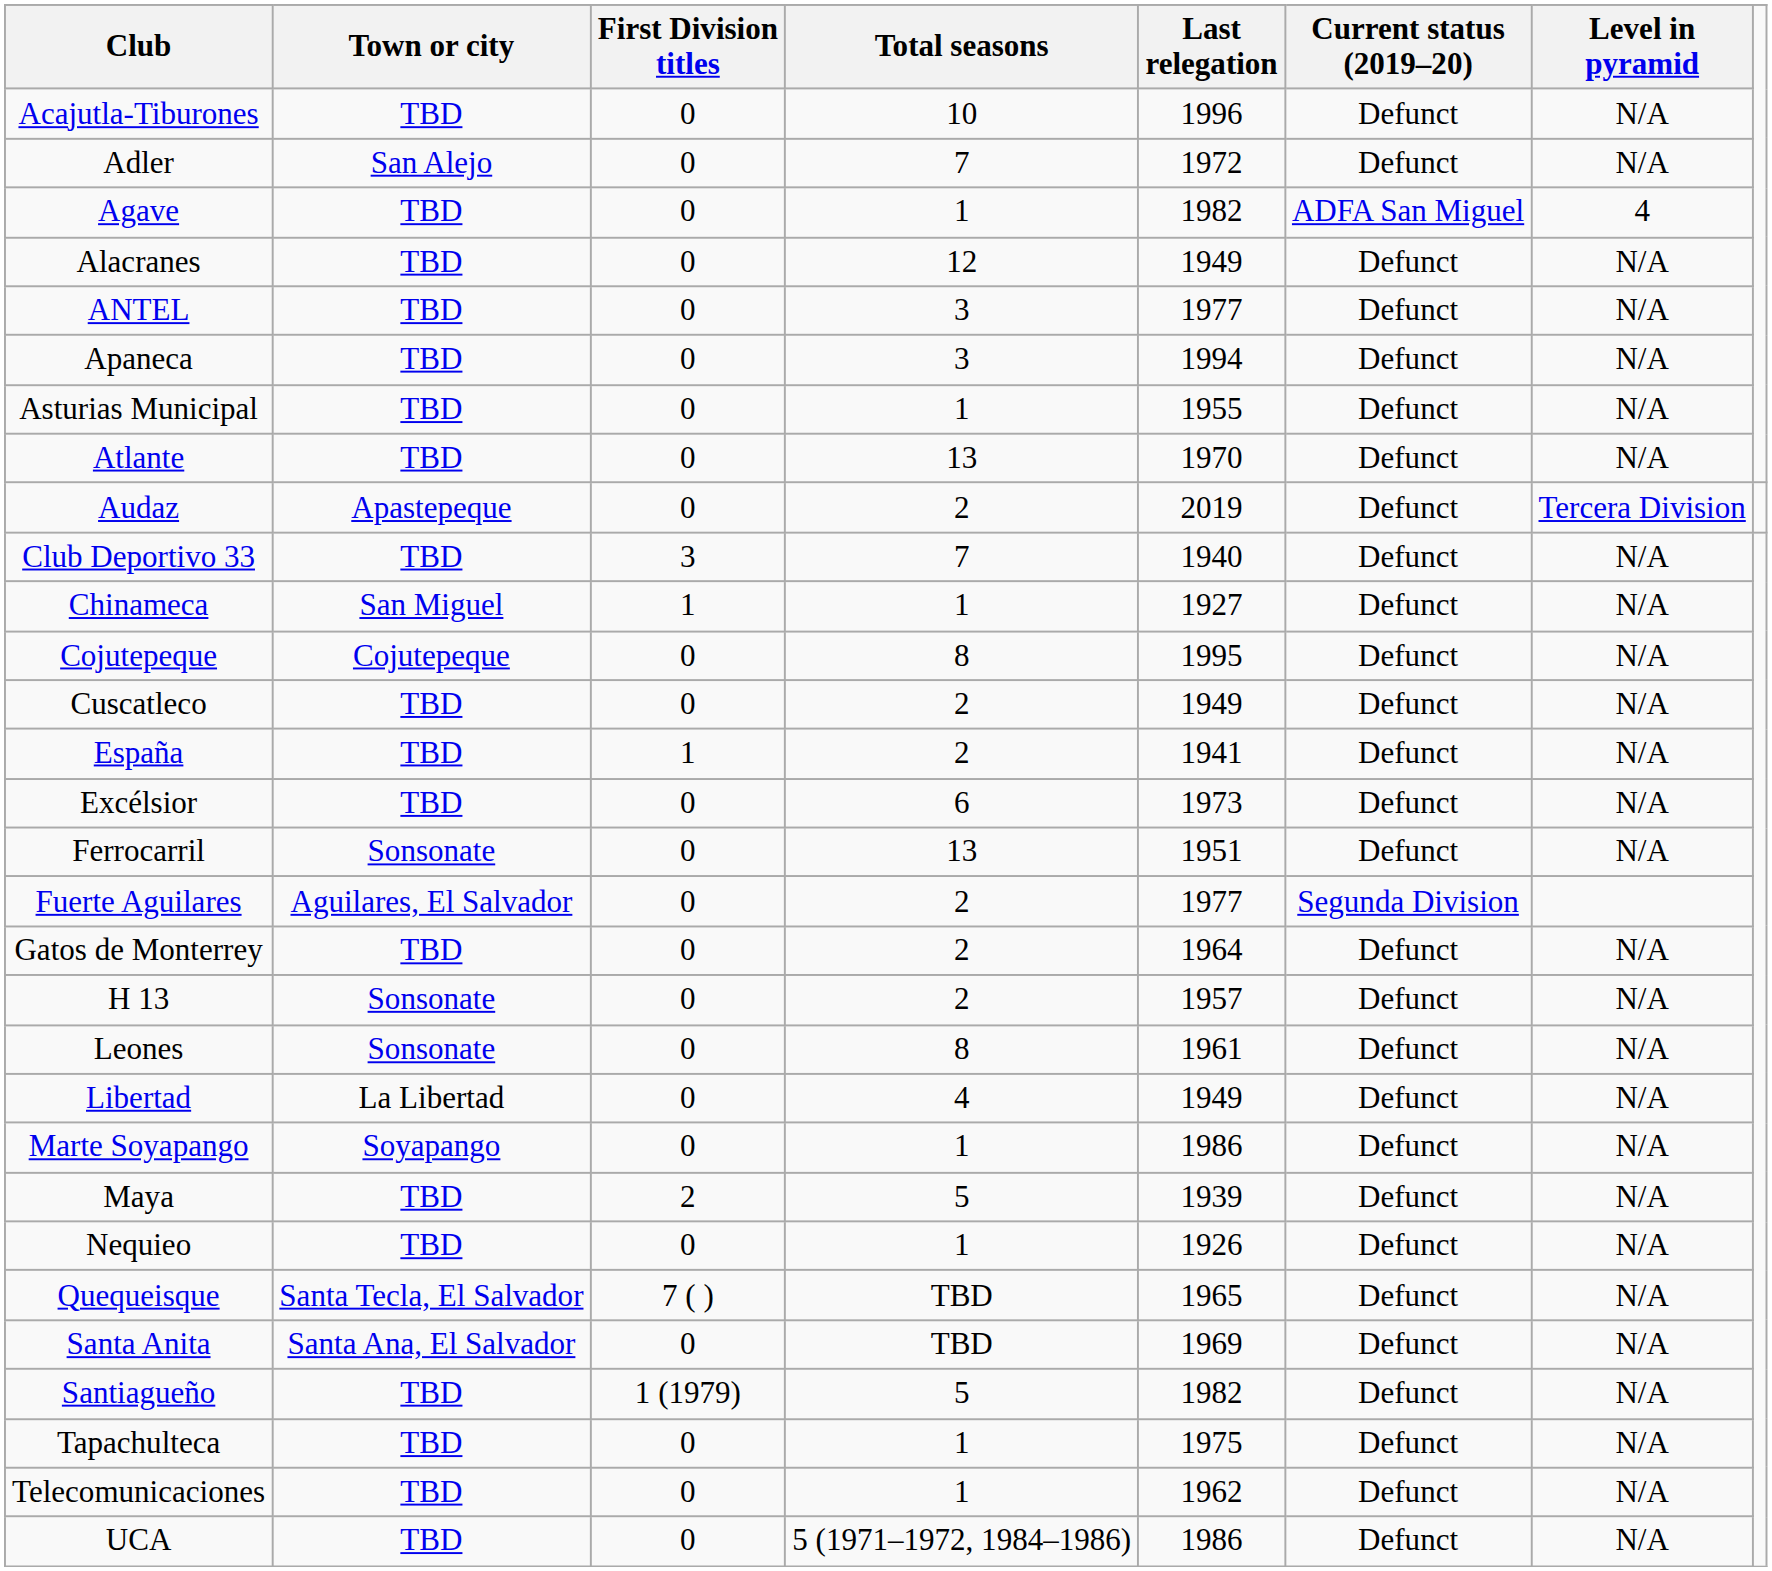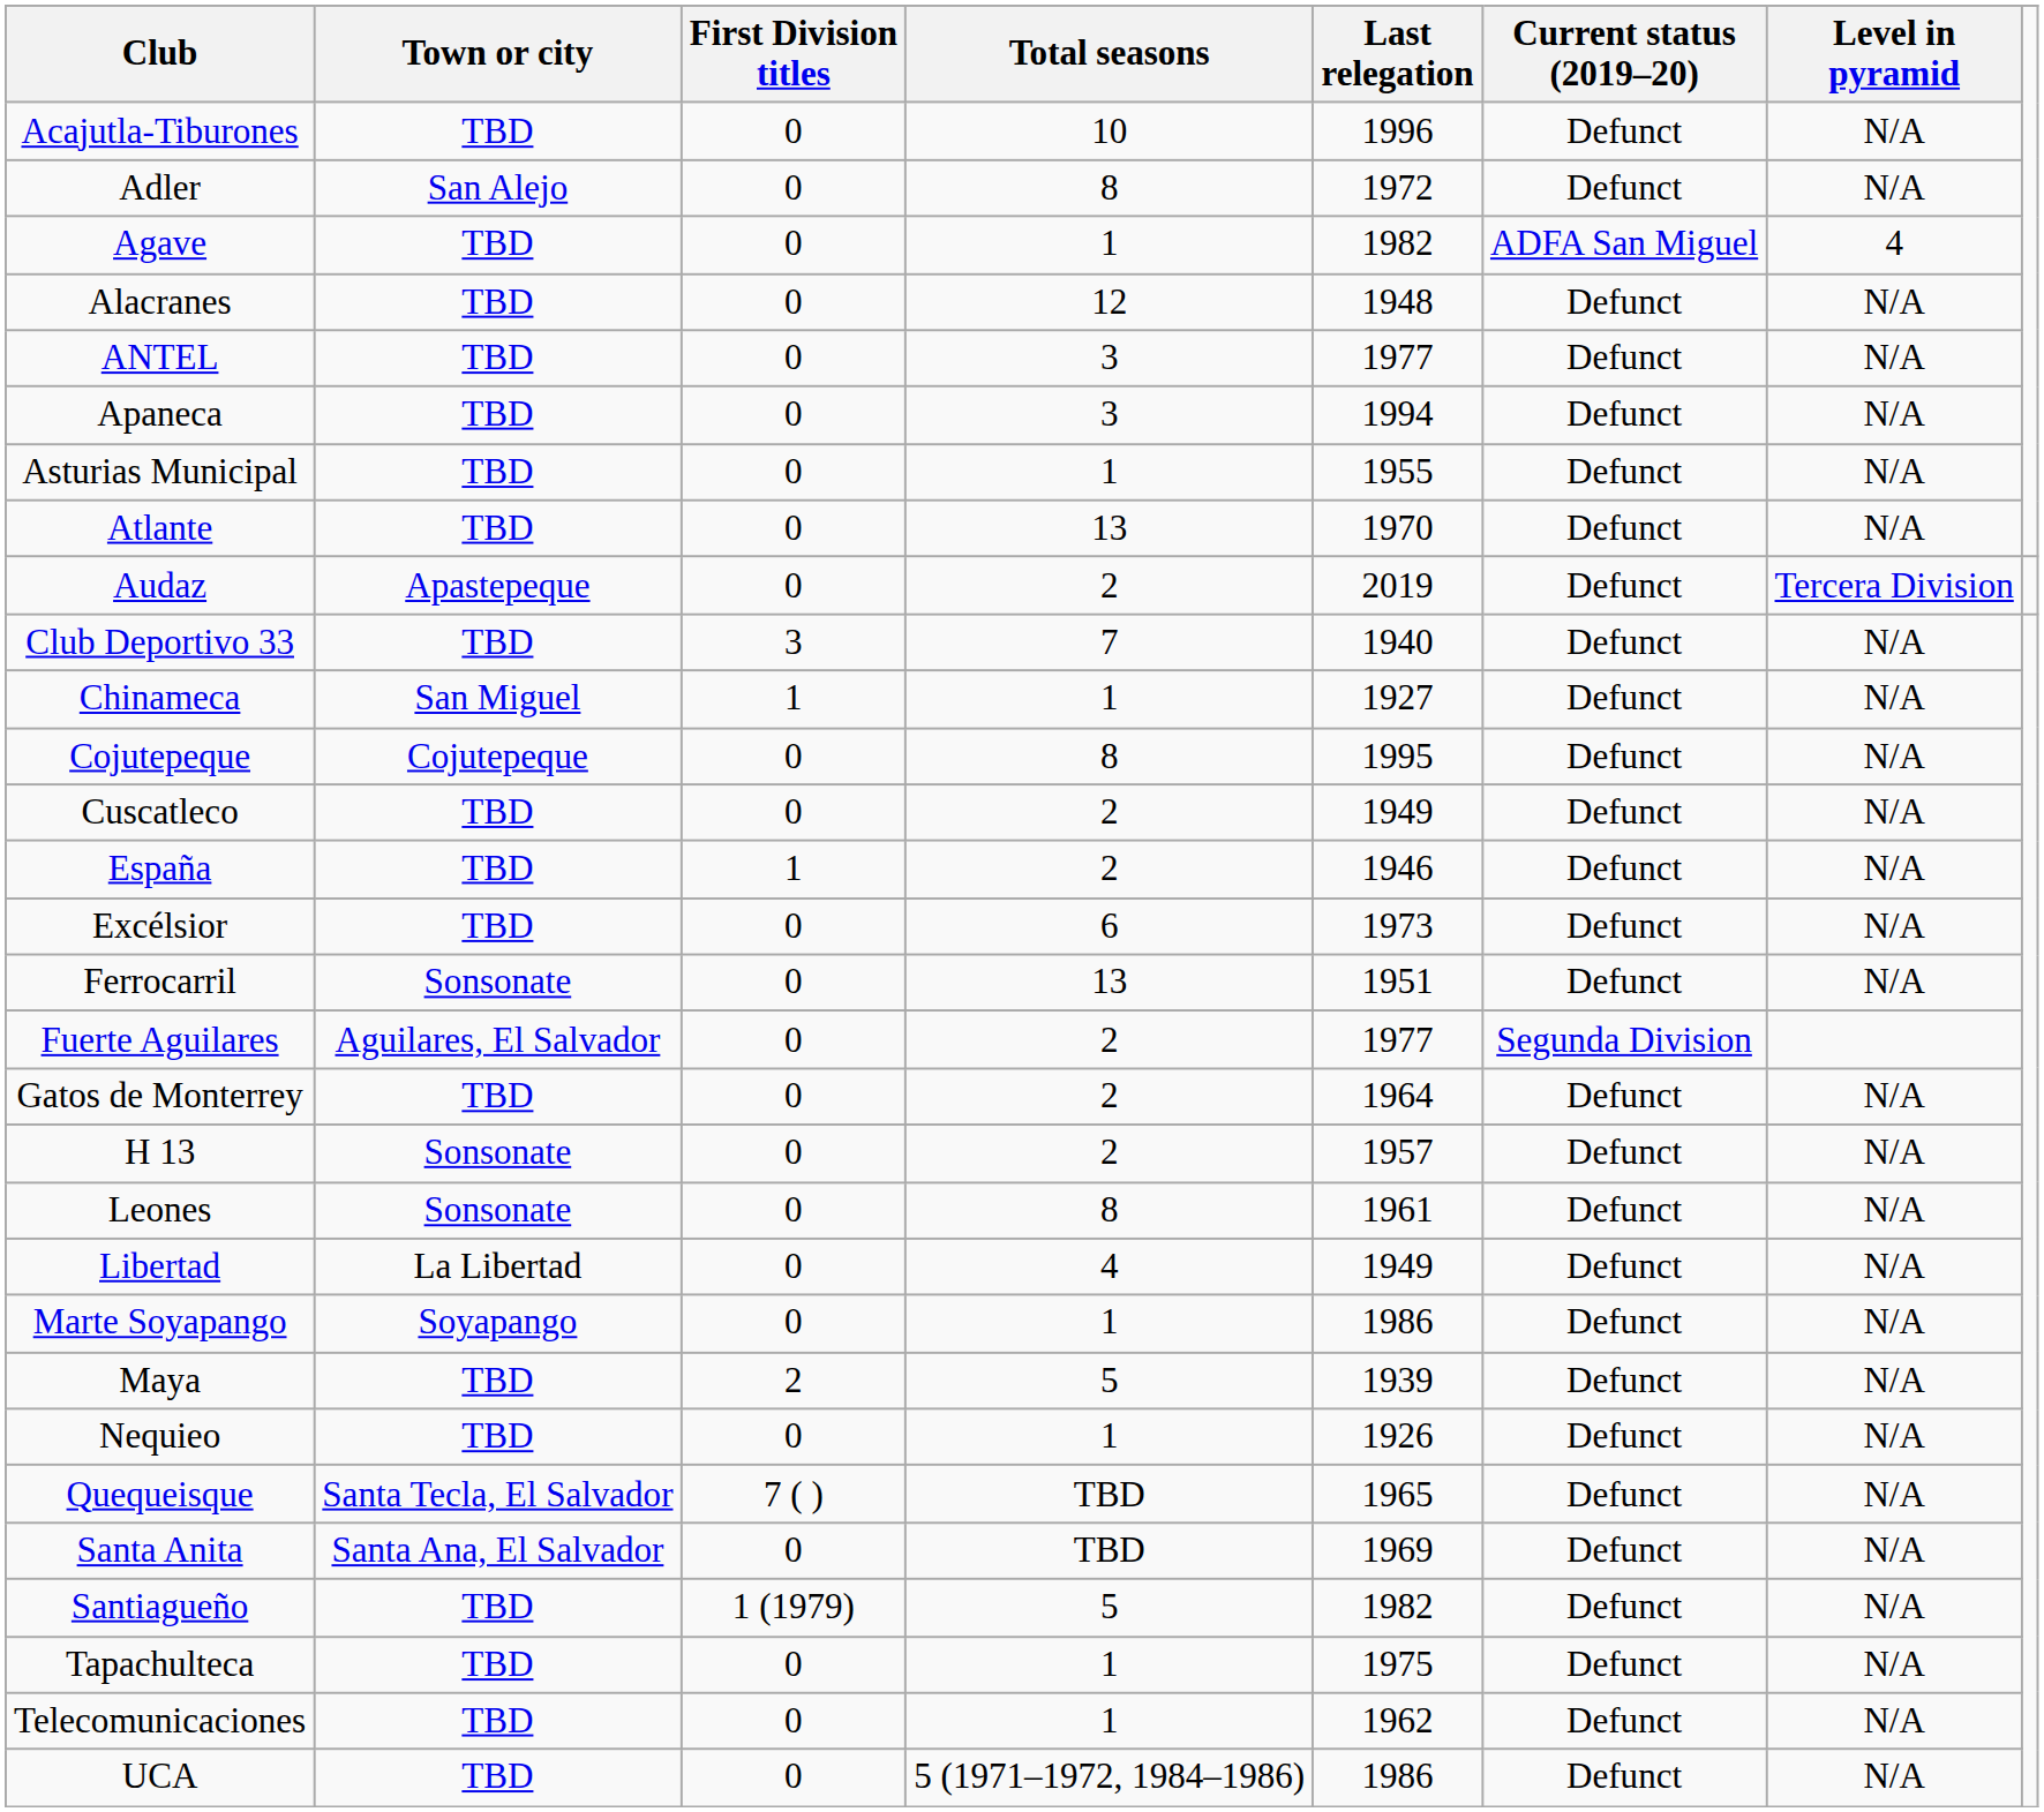 <table class="wikitable sortable" style="text-align:center; font-size:97;">
 <tr>
 <th>Club</th>
 <th>Town or city</th>
 <th>First Division<br><a href='#'>titles</a></th>
 <th>Total seasons</th>
 <th>Last<br>relegation</th>
 <th>Current status<br>(2019–20)</th>
 <th>Level in<br><a href='#'>pyramid</a></th>
 </tr>
 <tr>
 <td><a href='#'>Acajutla-Tiburones</a></td>
 <td><a href='#'>TBD</a></td>
 <td>0</td>
 <td>10</td>
 <td>1996</td>
 <td>Defunct</td>
 <td>N/A</td>
 </tr>
 <tr>
 <td>Adler</td>
 <td><a href='#'>San Alejo</a></td>
 <td>0</td>
-<td>7</td>
+<td>8</td>
 <td>1972</td>
 <td>Defunct</td>
 <td>N/A</td>
 </tr>
 <tr>
 <td><a href='#'>Agave</a></td>
 <td><a href='#'>TBD</a></td>
 <td>0</td>
 <td>1</td>
 <td>1982</td>
 <td><a href='#'>ADFA San Miguel</a></td>
 <td>4</td>
 </tr>
 <tr>
 <td>Alacranes</td>
 <td><a href='#'>TBD</a></td>
 <td>0</td>
 <td>12</td>
-<td>1949</td>
+<td>1948</td>
 <td>Defunct</td>
 <td>N/A</td>
 </tr>
 <tr>
 <td><a href='#'>ANTEL</a></td>
 <td><a href='#'>TBD</a></td>
 <td>0</td>
 <td>3</td>
 <td>1977</td>
 <td>Defunct</td>
 <td>N/A</td>
 </tr>
 <tr>
 <td>Apaneca</td>
 <td><a href='#'>TBD</a></td>
 <td>0</td>
 <td>3</td>
 <td>1994</td>
 <td>Defunct</td>
 <td>N/A</td>
 </tr>
 <tr>
 <td>Asturias Municipal</td>
 <td><a href='#'>TBD</a></td>
 <td>0</td>
 <td>1</td>
 <td>1955</td>
 <td>Defunct</td>
 <td>N/A</td>
 </tr>
 <tr>
 <td><a href='#'>Atlante</a></td>
 <td><a href='#'>TBD</a></td>
 <td>0</td>
 <td>13</td>
 <td>1970</td>
 <td>Defunct</td>
 <td>N/A</td>
 </tr>
 <tr>
 <td><a href='#'>Audaz</a></td>
 <td><a href='#'>Apastepeque</a></td>
 <td>0</td>
 <td>2</td>
 <td>2019</td>
 <td>Defunct</td>
 <td><a href='#'>Tercera Division</a></td>
 <td></td>
 </tr>
 <tr>
 <td><a href='#'>Club Deportivo 33</a></td>
 <td><a href='#'>TBD</a></td>
 <td>3</td>
 <td>7</td>
 <td>1940</td>
 <td>Defunct</td>
 <td>N/A</td>
 </tr>
 <tr>
 <td><a href='#'>Chinameca</a></td>
 <td><a href='#'>San Miguel</a></td>
 <td>1</td>
 <td>1</td>
 <td>1927</td>
 <td>Defunct</td>
 <td>N/A</td>
 </tr>
 <tr>
 <td><a href='#'>Cojutepeque</a></td>
 <td><a href='#'>Cojutepeque</a></td>
 <td>0</td>
 <td>8</td>
 <td>1995</td>
 <td>Defunct</td>
 <td>N/A</td>
 </tr>
 <tr>
 <td>Cuscatleco</td>
 <td><a href='#'>TBD</a></td>
 <td>0</td>
 <td>2</td>
 <td>1949</td>
 <td>Defunct</td>
 <td>N/A</td>
 </tr>
 <tr>
 <td><a href='#'>España</a></td>
 <td><a href='#'>TBD</a></td>
 <td>1</td>
 <td>2</td>
-<td>1941</td>
+<td>1946</td>
 <td>Defunct</td>
 <td>N/A</td>
 </tr>
 <tr>
 <td>Excélsior</td>
 <td><a href='#'>TBD</a></td>
 <td>0</td>
 <td>6</td>
 <td>1973</td>
 <td>Defunct</td>
 <td>N/A</td>
 </tr>
 <tr>
 <td>Ferrocarril</td>
 <td><a href='#'>Sonsonate</a></td>
 <td>0</td>
 <td>13</td>
 <td>1951</td>
 <td>Defunct</td>
 <td>N/A</td>
 </tr>
 <tr>
 <td><a href='#'>Fuerte Aguilares</a></td>
 <td><a href='#'>Aguilares, El Salvador</a></td>
 <td>0</td>
 <td>2</td>
 <td>1977</td>
 <td><a href='#'>Segunda Division</a></td>
 <td></td>
 </tr>
 <tr>
 <td>Gatos de Monterrey</td>
 <td><a href='#'>TBD</a></td>
 <td>0</td>
 <td>2</td>
 <td>1964</td>
 <td>Defunct</td>
 <td>N/A</td>
 </tr>
 <tr>
 <td>H 13</td>
 <td><a href='#'>Sonsonate</a></td>
 <td>0</td>
 <td>2</td>
 <td>1957</td>
 <td>Defunct</td>
 <td>N/A</td>
 </tr>
 <tr>
 <td>Leones</td>
 <td><a href='#'>Sonsonate</a></td>
 <td>0</td>
 <td>8</td>
 <td>1961</td>
 <td>Defunct</td>
 <td>N/A</td>
 </tr>
 <tr>
 <td><a href='#'>Libertad</a></td>
 <td>La Libertad</td>
 <td>0</td>
 <td>4</td>
 <td>1949</td>
 <td>Defunct</td>
 <td>N/A</td>
 </tr>
 <tr>
 <td><a href='#'>Marte Soyapango</a></td>
 <td><a href='#'>Soyapango</a></td>
 <td>0</td>
 <td>1</td>
 <td>1986</td>
 <td>Defunct</td>
 <td>N/A</td>
 </tr>
 <tr>
 <td>Maya</td>
 <td><a href='#'>TBD</a></td>
 <td>2</td>
 <td>5</td>
 <td>1939</td>
 <td>Defunct</td>
 <td>N/A</td>
 </tr>
 <tr>
 <td>Nequieo</td>
 <td><a href='#'>TBD</a></td>
 <td>0</td>
 <td>1</td>
 <td>1926</td>
 <td>Defunct</td>
 <td>N/A</td>
 </tr>
 <tr>
 <td><a href='#'>Quequeisque</a></td>
 <td><a href='#'>Santa Tecla, El Salvador</a></td>
 <td>7 ( )</td>
 <td>TBD</td>
 <td>1965</td>
 <td>Defunct</td>
 <td>N/A</td>
 </tr>
 <tr>
 <td><a href='#'>Santa Anita</a></td>
 <td><a href='#'>Santa Ana, El Salvador</a></td>
 <td>0</td>
 <td>TBD</td>
 <td>1969</td>
 <td>Defunct</td>
 <td>N/A</td>
 </tr>
 <tr>
 <td><a href='#'>Santiagueño</a></td>
 <td><a href='#'>TBD</a></td>
 <td>1 (1979)</td>
 <td>5</td>
 <td>1982</td>
 <td>Defunct</td>
 <td>N/A</td>
 </tr>
 <tr>
 <td>Tapachulteca</td>
 <td><a href='#'>TBD</a></td>
 <td>0</td>
 <td>1</td>
 <td>1975</td>
 <td>Defunct</td>
 <td>N/A</td>
 </tr>
 <tr>
 <td>Telecomunicaciones</td>
 <td><a href='#'>TBD</a></td>
 <td>0</td>
 <td>1</td>
 <td>1962</td>
 <td>Defunct</td>
 <td>N/A</td>
 </tr>
 <tr>
 <td>UCA</td>
 <td><a href='#'>TBD</a></td>
 <td>0</td>
 <td>5 (1971–1972, 1984–1986)</td>
 <td>1986</td>
 <td>Defunct</td>
 <td>N/A</td>
 </tr>
 <tr>
 </tr>
 </table>
